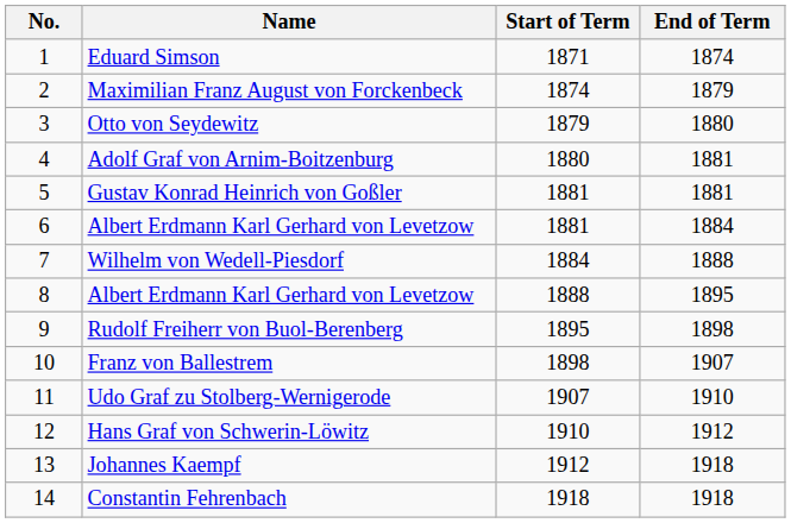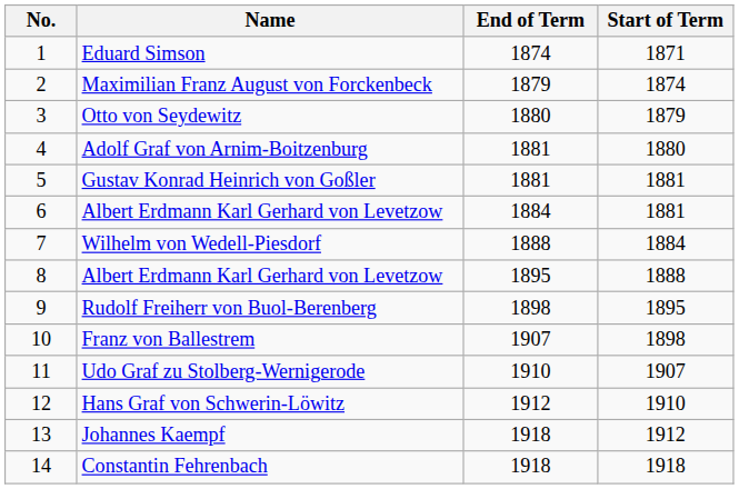 <table class=wikitable>
 <tr>
 <th width="50">No.</th>
 <th width="300">Name</th>
+<th width="100">End of Term</th>
 <th width="100">Start of Term</th>
-<th width="100">End of Term</th>
 </tr>
 <tr>
 <td align="center">1</td>
 <td><a href='#'>Eduard Simson</a></td>
+<td align="center">1874</td>
 <td align="center">1871</td>
-<td align="center">1874</td>
 </tr>
 <tr>
 <td align="center">2</td>
 <td><a href='#'>Maximilian Franz August von Forckenbeck</a></td>
+<td align="center">1879</td>
 <td align="center">1874</td>
-<td align="center">1879</td>
 </tr>
 <tr>
 <td align="center">3</td>
 <td><a href='#'>Otto von Seydewitz</a></td>
+<td align="center">1880</td>
 <td align="center">1879</td>
-<td align="center">1880</td>
 </tr>
 <tr>
 <td align="center">4</td>
 <td><a href='#'>Adolf Graf von Arnim-Boitzenburg</a></td>
+<td align="center">1881</td>
 <td align="center">1880</td>
-<td align="center">1881</td>
 </tr>
 <tr>
 <td align="center">5</td>
 <td><a href='#'>Gustav Konrad Heinrich von Goßler</a></td>
 <td align="center">1881</td>
 <td align="center">1881</td>
 </tr>
 <tr>
 <td align="center">6</td>
 <td><a href='#'>Albert Erdmann Karl Gerhard von Levetzow</a></td>
+<td align="center">1884</td>
 <td align="center">1881</td>
-<td align="center">1884</td>
 </tr>
 <tr>
 <td align="center">7</td>
 <td><a href='#'>Wilhelm von Wedell-Piesdorf</a></td>
+<td align="center">1888</td>
 <td align="center">1884</td>
-<td align="center">1888</td>
 </tr>
 <tr>
 <td align="center">8</td>
 <td><a href='#'>Albert Erdmann Karl Gerhard von Levetzow</a></td>
+<td align="center">1895</td>
 <td align="center">1888</td>
-<td align="center">1895</td>
 </tr>
 <tr>
 <td align="center">9</td>
 <td><a href='#'>Rudolf Freiherr von Buol-Berenberg</a></td>
+<td align="center">1898</td>
 <td align="center">1895</td>
-<td align="center">1898</td>
 </tr>
 <tr>
 <td align="center">10</td>
 <td><a href='#'>Franz von Ballestrem</a></td>
+<td align="center">1907</td>
 <td align="center">1898</td>
-<td align="center">1907</td>
 </tr>
 <tr>
 <td align="center">11</td>
 <td><a href='#'>Udo Graf zu Stolberg-Wernigerode</a></td>
+<td align="center">1910</td>
 <td align="center">1907</td>
-<td align="center">1910</td>
 </tr>
 <tr>
 <td align="center">12</td>
 <td><a href='#'>Hans Graf von Schwerin-Löwitz</a></td>
+<td align="center">1912</td>
 <td align="center">1910</td>
-<td align="center">1912</td>
 </tr>
 <tr>
 <td align="center">13</td>
 <td><a href='#'>Johannes Kaempf</a></td>
+<td align="center">1918</td>
 <td align="center">1912</td>
-<td align="center">1918</td>
 </tr>
 <tr>
 <td align="center">14</td>
 <td><a href='#'>Constantin Fehrenbach</a></td>
 <td align="center">1918</td>
 <td align="center">1918</td>
 </tr>
 </table>
